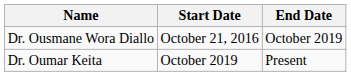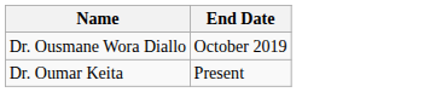 <table class="wikitable">
 <tr>
 <th>Name</th>
-<th>Start Date</th>
 <th>End Date</th>
 </tr>
 <tr>
 <td>Dr. Ousmane Wora Diallo</td>
-<td>October 21, 2016</td>
 <td>October 2019</td>
 </tr>
 <tr>
 <td>Dr. Oumar Keita</td>
-<td>October 2019</td>
 <td>Present</td>
 </tr>
 </table>
